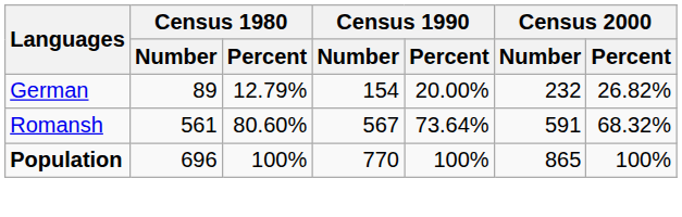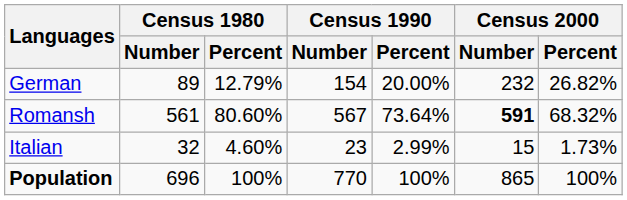 <table class="wikitable">
 <tr ---->
 <th rowspan="2">Languages</th>
 <th colspan="2">Census 1980</th>
 <th colspan="2">Census 1990</th>
 <th colspan="2">Census 2000</th>
 </tr>
 <tr ---->
 <th>Number</th>
 <th>Percent</th>
 <th>Number</th>
 <th>Percent</th>
 <th>Number</th>
 <th>Percent</th>
 </tr>
 <tr ---->
 <td><a href='#'>German</a></td>
 <td align=right>89</td>
 <td align=right>12.79%</td>
 <td align=right>154</td>
 <td align=right>20.00%</td>
 <td align=right>232</td>
 <td align=right>26.82%</td>
 </tr>
 <tr ---->
 <td><a href='#'>Romansh</a></td>
 <td align=right>561</td>
 <td align=right>80.60%</td>
 <td align=right>567</td>
 <td align=right>73.64%</td>
-<td align=right>591</td>
+<td align=right><strong>591</strong></td>
 <td align=right>68.32%</td>
+</tr>
+<tr ---->
+<td><a href='#'>Italian</a></td>
+<td align=right>32</td>
+<td align=right>4.60%</td>
+<td align=right>23</td>
+<td align=right>2.99%</td>
+<td align=right>15</td>
+<td align=right>1.73%</td>
 </tr>
 <tr ---->
 <td><strong>Population</strong></td>
 <td align=right>696</td>
 <td align=right>100%</td>
 <td align=right>770</td>
 <td align=right>100%</td>
 <td align=right>865</td>
 <td align=right>100%</td>
 </tr>
 </table>
